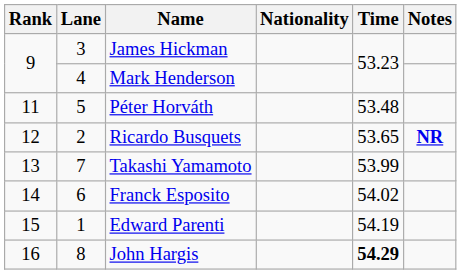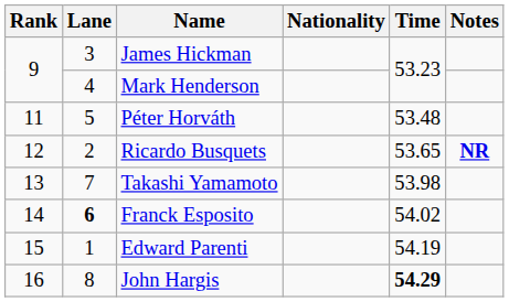 <table class="wikitable sortable" style="text-align:center">
 <tr>
 <th>Rank</th>
 <th>Lane</th>
 <th>Name</th>
 <th>Nationality</th>
 <th>Time</th>
 <th>Notes</th>
 </tr>
 <tr>
 <td rowspan=2>9</td>
 <td>3</td>
 <td align=left><a href='#'>James Hickman</a></td>
 <td align=left></td>
 <td rowspan=2>53.23</td>
 <td></td>
 </tr>
 <tr>
 <td>4</td>
 <td align=left><a href='#'>Mark Henderson</a></td>
 <td align=left></td>
 <td></td>
 </tr>
 <tr>
 <td>11</td>
 <td>5</td>
 <td align=left><a href='#'>Péter Horváth</a></td>
 <td align=left></td>
 <td>53.48</td>
 <td></td>
 </tr>
 <tr>
 <td>12</td>
 <td>2</td>
 <td align=left><a href='#'>Ricardo Busquets</a></td>
 <td align=left></td>
 <td>53.65</td>
 <td><strong><a href='#'>NR</a></strong></td>
 </tr>
 <tr>
 <td>13</td>
 <td>7</td>
 <td align=left><a href='#'>Takashi Yamamoto</a></td>
 <td align=left></td>
-<td>53.99</td>
+<td>53.98</td>
 <td></td>
 </tr>
 <tr>
 <td>14</td>
-<td>6</td>
+<td><strong>6</strong></td>
 <td align=left><a href='#'>Franck Esposito</a></td>
 <td align=left></td>
 <td>54.02</td>
 <td></td>
 </tr>
 <tr>
 <td>15</td>
 <td>1</td>
 <td align=left><a href='#'>Edward Parenti</a></td>
 <td align=left></td>
 <td>54.19</td>
 <td></td>
 </tr>
 <tr>
 <td>16</td>
 <td>8</td>
 <td align=left><a href='#'>John Hargis</a></td>
 <td align=left></td>
 <td><strong>54.29</strong></td>
 <td></td>
 </tr>
 </table>
